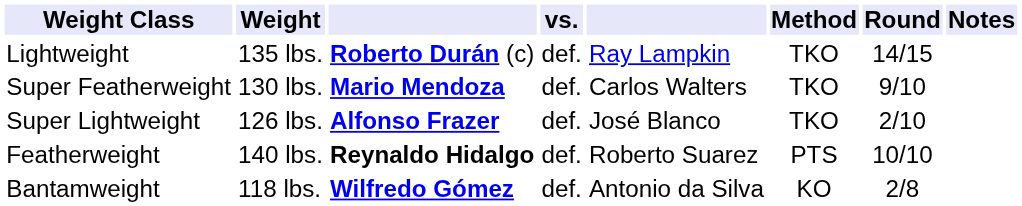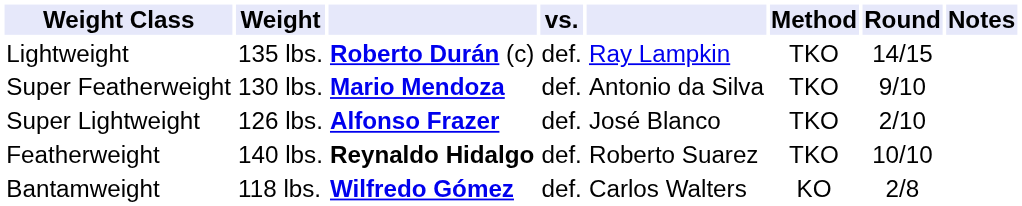 <table class="toccolours" style="font-size: 85%;">
 <tr>
 <th style="background:#e6e8fa; color:#000; text-align:center;">Weight Class</th>
 <th style="background:#e6e8fa; color:#000; text-align:center;">Weight</th>
 <th style="background:#e6e8fa; color:#000; text-align:center;"></th>
 <th style="background:#e6e8fa; color:#000; text-align:center;">vs.</th>
 <th style="background:#e6e8fa; color:#000; text-align:center;"></th>
 <th style="background:#e6e8fa; color:#000; text-align:center;">Method</th>
 <th style="background:#e6e8fa; color:#000; text-align:center;">Round</th>
 <th style="background:#e6e8fa; color:#000; text-align:center;">Notes</th>
 </tr>
 <tr>
 <td>Lightweight</td>
 <td>135 lbs.</td>
 <td><strong><a href='#'>Roberto Durán</a></strong> (c)</td>
 <td>def.</td>
 <td><a href='#'>Ray Lampkin</a></td>
 <td align=center>TKO</td>
 <td align=center>14/15</td>
 <td></td>
 </tr>
 <tr>
 <td>Super Featherweight</td>
 <td>130 lbs.</td>
 <td><strong><a href='#'>Mario Mendoza</a></strong></td>
 <td>def.</td>
-<td>Carlos Walters</td>
+<td>Antonio da Silva</td>
 <td align=center>TKO</td>
 <td align=center>9/10</td>
 </tr>
 <tr>
 <td>Super Lightweight</td>
 <td>126 lbs.</td>
 <td><strong><a href='#'>Alfonso Frazer</a></strong></td>
 <td>def.</td>
 <td>José Blanco</td>
 <td align=center>TKO</td>
 <td align=center>2/10</td>
 </tr>
 <tr>
 <td>Featherweight</td>
 <td>140 lbs.</td>
 <td><strong>Reynaldo Hidalgo</strong></td>
 <td>def.</td>
 <td>Roberto Suarez</td>
-<td align=center>PTS</td>
+<td align=center>TKO</td>
 <td align=center>10/10</td>
 </tr>
 <tr>
 <td>Bantamweight</td>
 <td>118 lbs.</td>
 <td><strong><a href='#'>Wilfredo Gómez</a></strong></td>
 <td>def.</td>
-<td>Antonio da Silva</td>
+<td>Carlos Walters</td>
 <td align=center>KO</td>
 <td align=center>2/8</td>
 </tr>
 </table>
